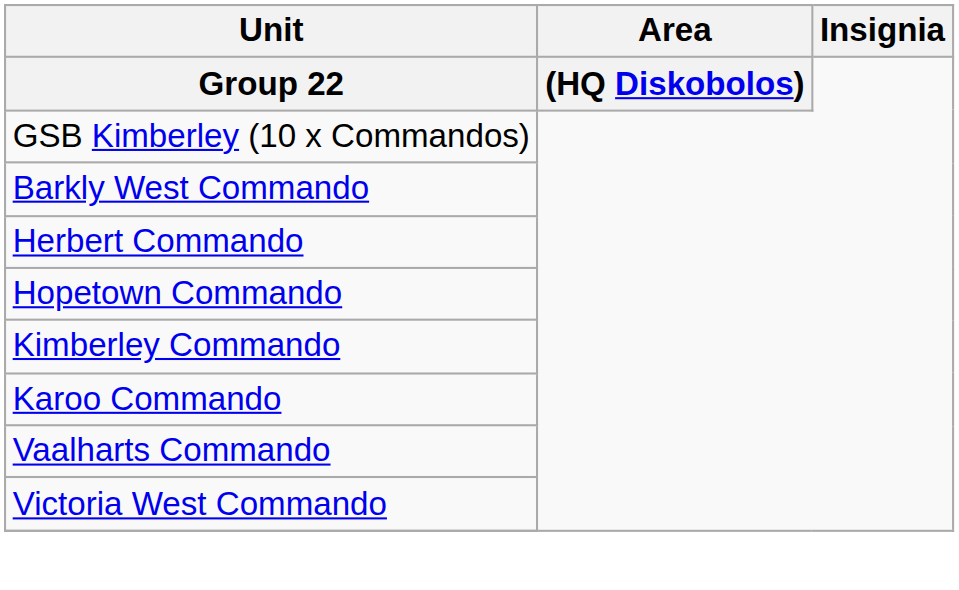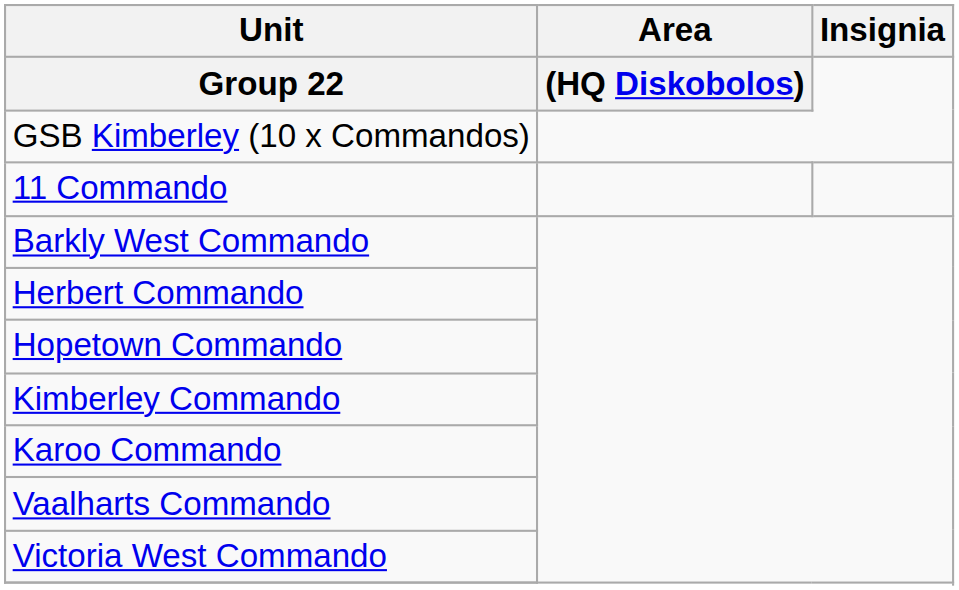 <table class="wikitable">
 <tr>
 <th>Unit</th>
 <th>Area</th>
 <th>Insignia</th>
 </tr>
 <tr>
 <th>Group 22</th>
 <th>(HQ <a href='#'>Diskobolos</a>)</th>
 </tr>
 <tr>
 <td>GSB <a href='#'>Kimberley</a> (10 x Commandos)</td>
+</tr>
+<tr>
+<td><a href='#'>11 Commando</a></td>
+<td></td>
+<td></td>
 </tr>
 <tr>
 <td><a href='#'>Barkly West Commando</a></td>
 </tr>
 <tr>
 <td><a href='#'>Herbert Commando</a></td>
 </tr>
 <tr>
 <td><a href='#'>Hopetown Commando</a></td>
 </tr>
 <tr>
 <td><a href='#'>Kimberley Commando</a></td>
 </tr>
 <tr>
 <td><a href='#'>Karoo Commando</a></td>
 </tr>
 <tr>
 <td><a href='#'>Vaalharts Commando</a></td>
 </tr>
 <tr>
 <td><a href='#'>Victoria West Commando</a></td>
 </tr>
 <tr>
 </tr>
 </table>
